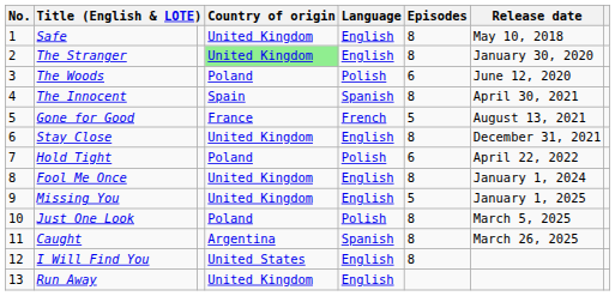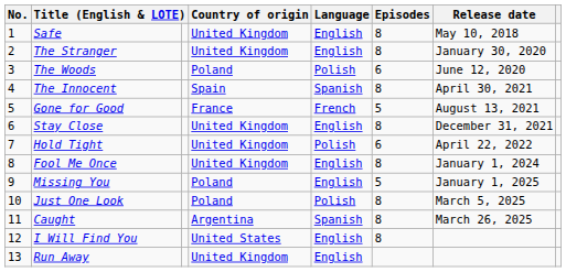 <table class="wikitable">
 <tr>
 <th>No.</th>
 <th colspan="2">Title (English & <a href='#'>LOTE</a>)</th>
 <th>Country of origin</th>
 <th>Language</th>
 <th>Episodes</th>
 <th>Release date</th>
 <th></th>
 </tr>
 <tr>
 <td>1</td>
 <td><em><a href='#'>Safe</a></em></td>
 <td></td>
 <td><a href='#'>United Kingdom</a></td>
 <td><a href='#'>English</a></td>
 <td>8</td>
 <td>May 10, 2018</td>
 <td></td>
 </tr>
 <tr>
 <td>2</td>
 <td><a href='#'><em>The Stranger</em></a></td>
 <td></td>
-<td style="background: lightgreen;"><a href='#'>United Kingdom</a></td>
+<td><a href='#'>United Kingdom</a></td>
 <td><a href='#'>English</a></td>
 <td>8</td>
 <td>January 30, 2020</td>
 <td></td>
 </tr>
 <tr>
 <td>3</td>
 <td><a href='#'><em>The Woods</em></a></td>
 <td></td>
 <td><a href='#'>Poland</a></td>
 <td><a href='#'>Polish</a></td>
 <td>6</td>
 <td>June 12, 2020</td>
 <td></td>
 </tr>
 <tr>
 <td>4</td>
 <td><a href='#'><em>The Innocent</em></a></td>
 <td></td>
 <td><a href='#'>Spain</a></td>
 <td><a href='#'>Spanish</a></td>
 <td>8</td>
 <td>April 30, 2021</td>
 <td></td>
 </tr>
 <tr>
 <td>5</td>
 <td><em><a href='#'>Gone for Good</a></em></td>
 <td></td>
 <td><a href='#'>France</a></td>
 <td><a href='#'>French</a></td>
 <td>5</td>
 <td>August 13, 2021</td>
 <td></td>
 </tr>
 <tr>
 <td>6</td>
 <td><em><a href='#'>Stay Close</a></em></td>
 <td></td>
 <td><a href='#'>United Kingdom</a></td>
 <td><a href='#'>English</a></td>
 <td>8</td>
 <td>December 31, 2021</td>
 <td></td>
 </tr>
 <tr>
 <td>7</td>
 <td><em><a href='#'>Hold Tight</a></em></td>
 <td></td>
-<td><a href='#'>Poland</a></td>
+<td><a href='#'>United Kingdom</a></td>
 <td><a href='#'>Polish</a></td>
 <td>6</td>
 <td>April 22, 2022</td>
 <td></td>
 </tr>
 <tr>
 <td>8</td>
 <td><em><a href='#'>Fool Me Once</a></em></td>
 <td></td>
 <td><a href='#'>United Kingdom</a></td>
 <td><a href='#'>English</a></td>
 <td>8</td>
 <td>January 1, 2024</td>
 <td></td>
 </tr>
 <tr>
 <td>9</td>
 <td><em><a href='#'>Missing You</a></em></td>
 <td></td>
-<td><a href='#'>United Kingdom</a></td>
+<td><a href='#'>Poland</a></td>
 <td><a href='#'>English</a></td>
 <td>5</td>
 <td>January 1, 2025</td>
 <td></td>
 </tr>
 <tr>
 <td>10</td>
 <td><em><a href='#'>Just One Look</a></em></td>
 <td></td>
 <td><a href='#'>Poland</a></td>
 <td><a href='#'>Polish</a></td>
 <td>8</td>
 <td>March 5, 2025</td>
 <td></td>
 </tr>
 <tr>
 <td>11</td>
 <td><em><a href='#'> Caught</a></em></td>
 <td></td>
 <td><a href='#'>Argentina</a></td>
 <td><a href='#'>Spanish</a></td>
 <td>8</td>
 <td>March 26, 2025</td>
 <td></td>
 </tr>
 <tr>
 <td>12</td>
 <td><em><a href='#'>I Will Find You</a></em></td>
 <td></td>
 <td><a href='#'>United States</a></td>
 <td><a href='#'>English</a></td>
 <td>8</td>
 <td></td>
 <td></td>
 </tr>
 <tr>
 <td>13</td>
 <td><em><a href='#'>Run Away</a></em></td>
 <td></td>
 <td><a href='#'>United Kingdom</a></td>
 <td><a href='#'>English</a></td>
 <td></td>
 <td></td>
 <td></td>
 </tr>
 </table>
